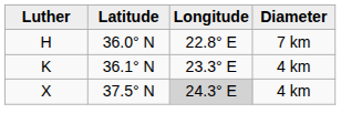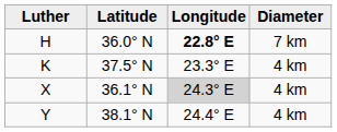 <table class="wikitable">
 <tr>
 <th width="25%" style="background:#eeeeee;">Luther</th>
 <th width="25%" style="background:#eeeeee;">Latitude</th>
 <th width="25%" style="background:#eeeeee;">Longitude</th>
 <th width="25%" style="background:#eeeeee;">Diameter</th>
 </tr>
 <tr>
 <td align="center">H</td>
 <td align="center">36.0° N</td>
-<td align="center">22.8° E</td>
+<td align="center"><strong>22.8° E</strong></td>
 <td align="center">7 km</td>
 </tr>
 <tr>
 <td align="center">K</td>
-<td align="center">36.1° N</td>
+<td align="center">37.5° N</td>
 <td align="center">23.3° E</td>
 <td align="center">4 km</td>
 </tr>
 <tr>
 <td align="center">X</td>
-<td align="center">37.5° N</td>
+<td align="center">36.1° N</td>
 <td align="center" style="background: lightgrey;">24.3° E</td>
 <td align="center">4 km</td>
 </tr>
+<tr>
+<td align="center">Y</td>
+<td align="center">38.1° N</td>
+<td align="center">24.4° E</td>
+<td align="center">4 km</td>
+</tr>
 </table>
